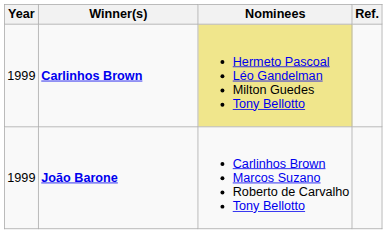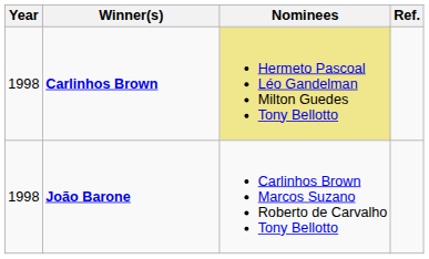 <table class="wikitable sortable">
 <tr>
 <th style="width:5px;"><strong>Year</strong></th>
 <th style="width:195px;"><strong>Winner(s)</strong></th>
 <th class="unsortable"><strong>Nominees</strong></th>
 <th class="unsortable">Ref.</th>
 </tr>
 <tr>
-<td align="center">1999</td>
+<td align="center">1998</td>
 <td><strong><a href='#'>Carlinhos Brown</a></strong></td>
 <td style="background: khaki;"><br><ul><li><a href='#'>Hermeto Pascoal</a></li><li><a href='#'>Léo Gandelman</a></li><li>Milton Guedes</li><li><a href='#'>Tony Bellotto</a></li></ul></td>
 <td></td>
 </tr>
 <tr>
-<td align="center">1999</td>
+<td align="center">1998</td>
 <td><strong><a href='#'>João Barone</a></strong></td>
 <td><br><ul><li><a href='#'>Carlinhos Brown</a></li><li><a href='#'>Marcos Suzano</a></li><li>Roberto de Carvalho</li><li><a href='#'>Tony Bellotto</a></li></ul></td>
 <td></td>
 </tr>
 </table>
